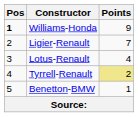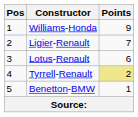 <table class="wikitable" style="font-size: 95%;">
 <tr>
 <th>Pos</th>
 <th>Constructor</th>
 <th>Points</th>
 </tr>
 <tr>
-<td><strong>1</strong></td>
+<td>1</td>
 <td> <a href='#'>Williams</a>-<a href='#'>Honda</a></td>
 <td align="right">9</td>
 </tr>
 <tr>
 <td>2</td>
 <td> <a href='#'>Ligier</a>-<a href='#'>Renault</a></td>
 <td align="right">7</td>
 </tr>
 <tr>
 <td>3</td>
 <td> <a href='#'>Lotus</a>-<a href='#'>Renault</a></td>
-<td align="right">4</td>
+<td align="right">6</td>
 </tr>
 <tr>
 <td>4</td>
 <td> <a href='#'>Tyrrell</a>-<a href='#'>Renault</a></td>
 <td align="right" style="background: khaki;">2</td>
 </tr>
 <tr>
 <td>5</td>
 <td> <a href='#'>Benetton</a>-<a href='#'>BMW</a></td>
 <td align="right">1</td>
 </tr>
 <tr>
 <th colspan=4>Source:</th>
 </tr>
 </table>
